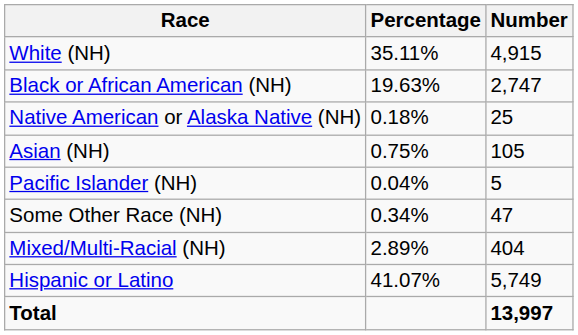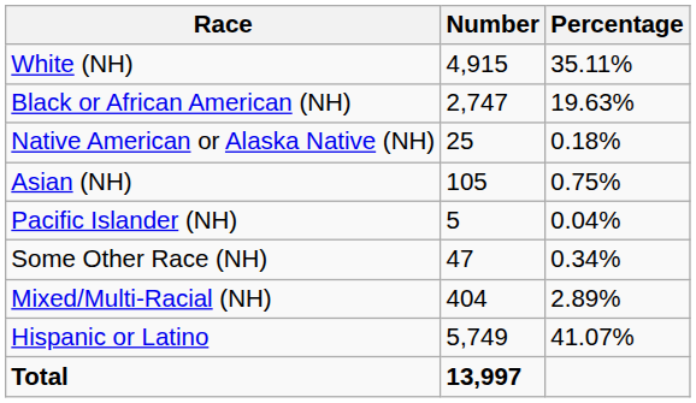 <table class="wikitable">
 <tr>
 <th>Race</th>
+<th>Number</th>
 <th>Percentage</th>
-<th>Number</th>
 </tr>
 <tr>
 <td><a href='#'>White</a> (NH)</td>
+<td>4,915</td>
 <td>35.11%</td>
-<td>4,915</td>
 </tr>
 <tr>
 <td><a href='#'>Black or African American</a> (NH)</td>
+<td>2,747</td>
 <td>19.63%</td>
-<td>2,747</td>
 </tr>
 <tr>
 <td><a href='#'>Native American</a> or <a href='#'>Alaska Native</a> (NH)</td>
+<td>25</td>
 <td>0.18%</td>
-<td>25</td>
 </tr>
 <tr>
 <td><a href='#'>Asian</a> (NH)</td>
+<td>105</td>
 <td>0.75%</td>
-<td>105</td>
 </tr>
 <tr>
 <td><a href='#'>Pacific Islander</a> (NH)</td>
+<td>5</td>
 <td>0.04%</td>
-<td>5</td>
 </tr>
 <tr>
 <td>Some Other Race (NH)</td>
+<td>47</td>
 <td>0.34%</td>
-<td>47</td>
 </tr>
 <tr>
 <td><a href='#'>Mixed/Multi-Racial</a> (NH)</td>
+<td>404</td>
 <td>2.89%</td>
-<td>404</td>
 </tr>
 <tr>
 <td><a href='#'>Hispanic or Latino</a></td>
+<td>5,749</td>
 <td>41.07%</td>
-<td>5,749</td>
 </tr>
 <tr>
 <td><strong>Total</strong></td>
+<td><strong>13,997</strong></td>
 <td></td>
-<td><strong>13,997</strong></td>
 </tr>
 </table>
